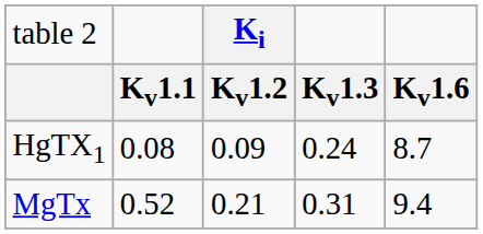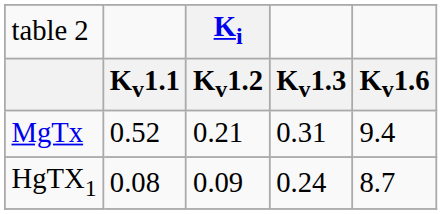 <table class="wikitable" border="1">
 <tr>
 <td>table 2</td>
 <td></td>
 <th><a href='#'>K<sub>i</sub></a></th>
 <td></td>
 <td></td>
 </tr>
 <tr>
 <th></th>
 <th>K<sub>v</sub>1.1</th>
 <th>K<sub>v</sub>1.2</th>
 <th>K<sub>v</sub>1.3</th>
 <th>K<sub>v</sub>1.6</th>
 </tr>
 <tr>
+<td><a href='#'>MgTx</a></td>
+<td>0.52</td>
+<td>0.21</td>
+<td>0.31</td>
+<td>9.4</td>
+</tr>
+<tr>
 <td>HgTX<sub>1</sub></td>
 <td>0.08</td>
 <td>0.09</td>
 <td>0.24</td>
 <td>8.7</td>
 </tr>
-<tr>
-<td><a href='#'>MgTx</a></td>
-<td>0.52</td>
-<td>0.21</td>
-<td>0.31</td>
-<td>9.4</td>
-</tr>
 </table>
